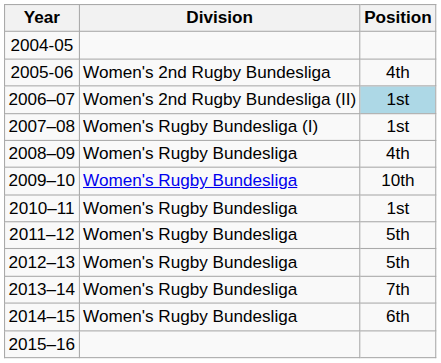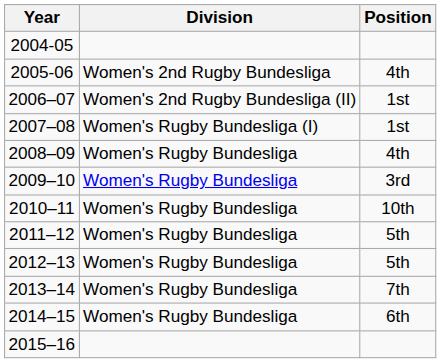 <table class="wikitable">
 <tr>
 <th>Year</th>
 <th>Division</th>
 <th>Position</th>
 </tr>
 <tr align="center">
 <td>2004-05</td>
 <td align="left"></td>
 <td></td>
 </tr>
 <tr align="center">
 <td>2005-06</td>
 <td align="left">Women's 2nd Rugby Bundesliga</td>
 <td>4th</td>
 </tr>
 <tr align="center">
 <td>2006–07</td>
 <td align="left">Women's 2nd Rugby Bundesliga (II)</td>
-<td style="background: lightblue;">1st</td>
+<td>1st</td>
 </tr>
 <tr align="center">
 <td>2007–08</td>
 <td align="left">Women's Rugby Bundesliga (I)</td>
 <td>1st</td>
 </tr>
 <tr align="center">
 <td>2008–09</td>
 <td align="left">Women's Rugby Bundesliga</td>
 <td>4th</td>
 </tr>
 <tr align="center">
 <td>2009–10</td>
 <td align="left"><a href='#'>Women's Rugby Bundesliga</a></td>
-<td>10th</td>
+<td>3rd</td>
 </tr>
 <tr align="center">
 <td>2010–11</td>
 <td align="left">Women's Rugby Bundesliga</td>
-<td>1st</td>
+<td>10th</td>
 </tr>
 <tr align="center">
 <td>2011–12</td>
 <td align="left">Women's Rugby Bundesliga</td>
 <td>5th</td>
 </tr>
 <tr align="center">
 <td>2012–13</td>
 <td align="left">Women's Rugby Bundesliga</td>
 <td>5th</td>
 </tr>
 <tr align="center">
 <td>2013–14</td>
 <td align="left">Women's Rugby Bundesliga</td>
 <td>7th</td>
 </tr>
 <tr align="center">
 <td>2014–15</td>
 <td align="left">Women's Rugby Bundesliga</td>
 <td>6th</td>
 </tr>
 <tr align="center">
 <td>2015–16</td>
 <td align="left"></td>
 <td></td>
 </tr>
 </table>
